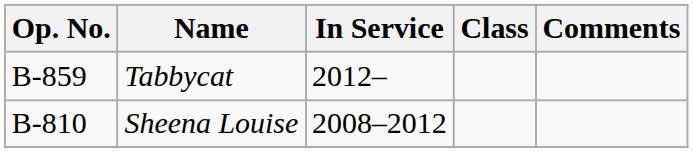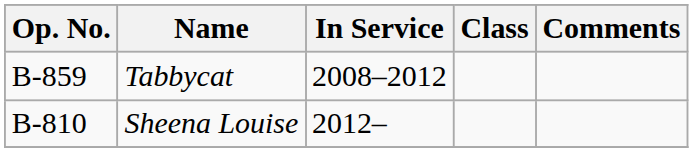 <table class="wikitable">
 <tr>
 <th>Op. No.</th>
 <th>Name</th>
 <th>In Service</th>
 <th>Class</th>
 <th>Comments</th>
 </tr>
 <tr>
 <td>B-859</td>
 <td><em>Tabbycat</em></td>
-<td>2012–</td>
+<td>2008–2012</td>
 <td></td>
 <td></td>
 </tr>
 <tr>
 <td>B-810</td>
 <td><em>Sheena Louise</em></td>
-<td>2008–2012</td>
+<td>2012–</td>
 <td></td>
 <td></td>
 </tr>
 <tr>
 </tr>
 </table>
